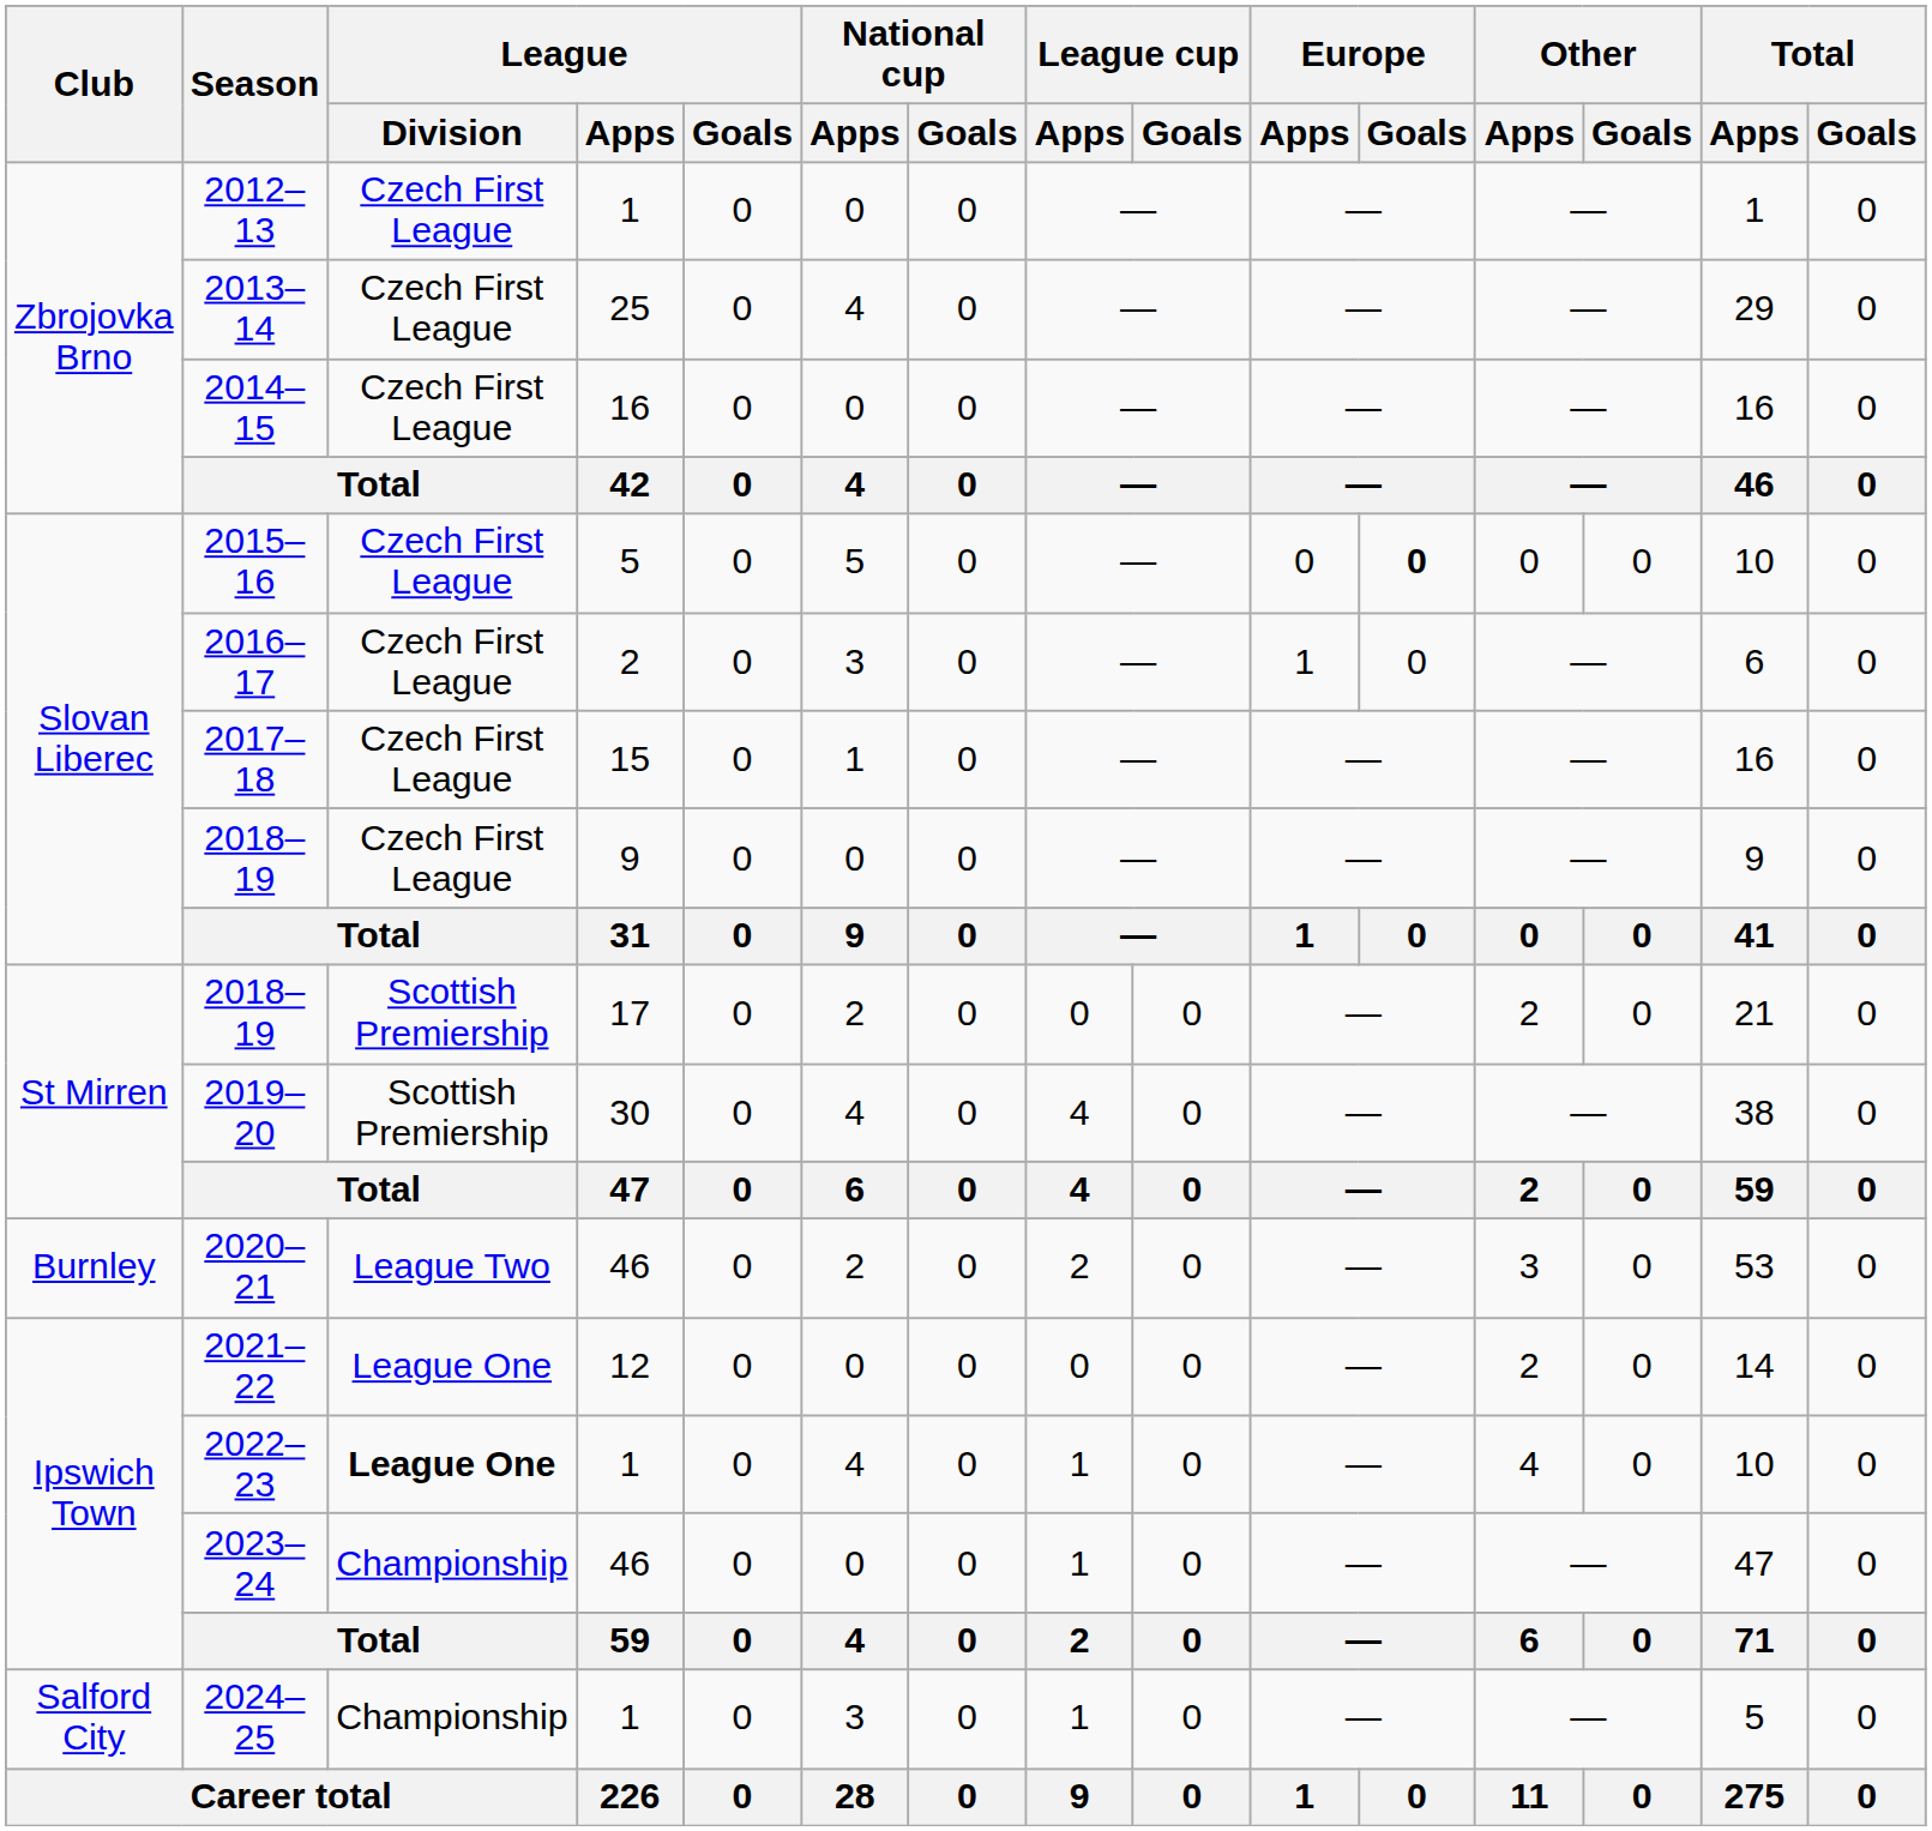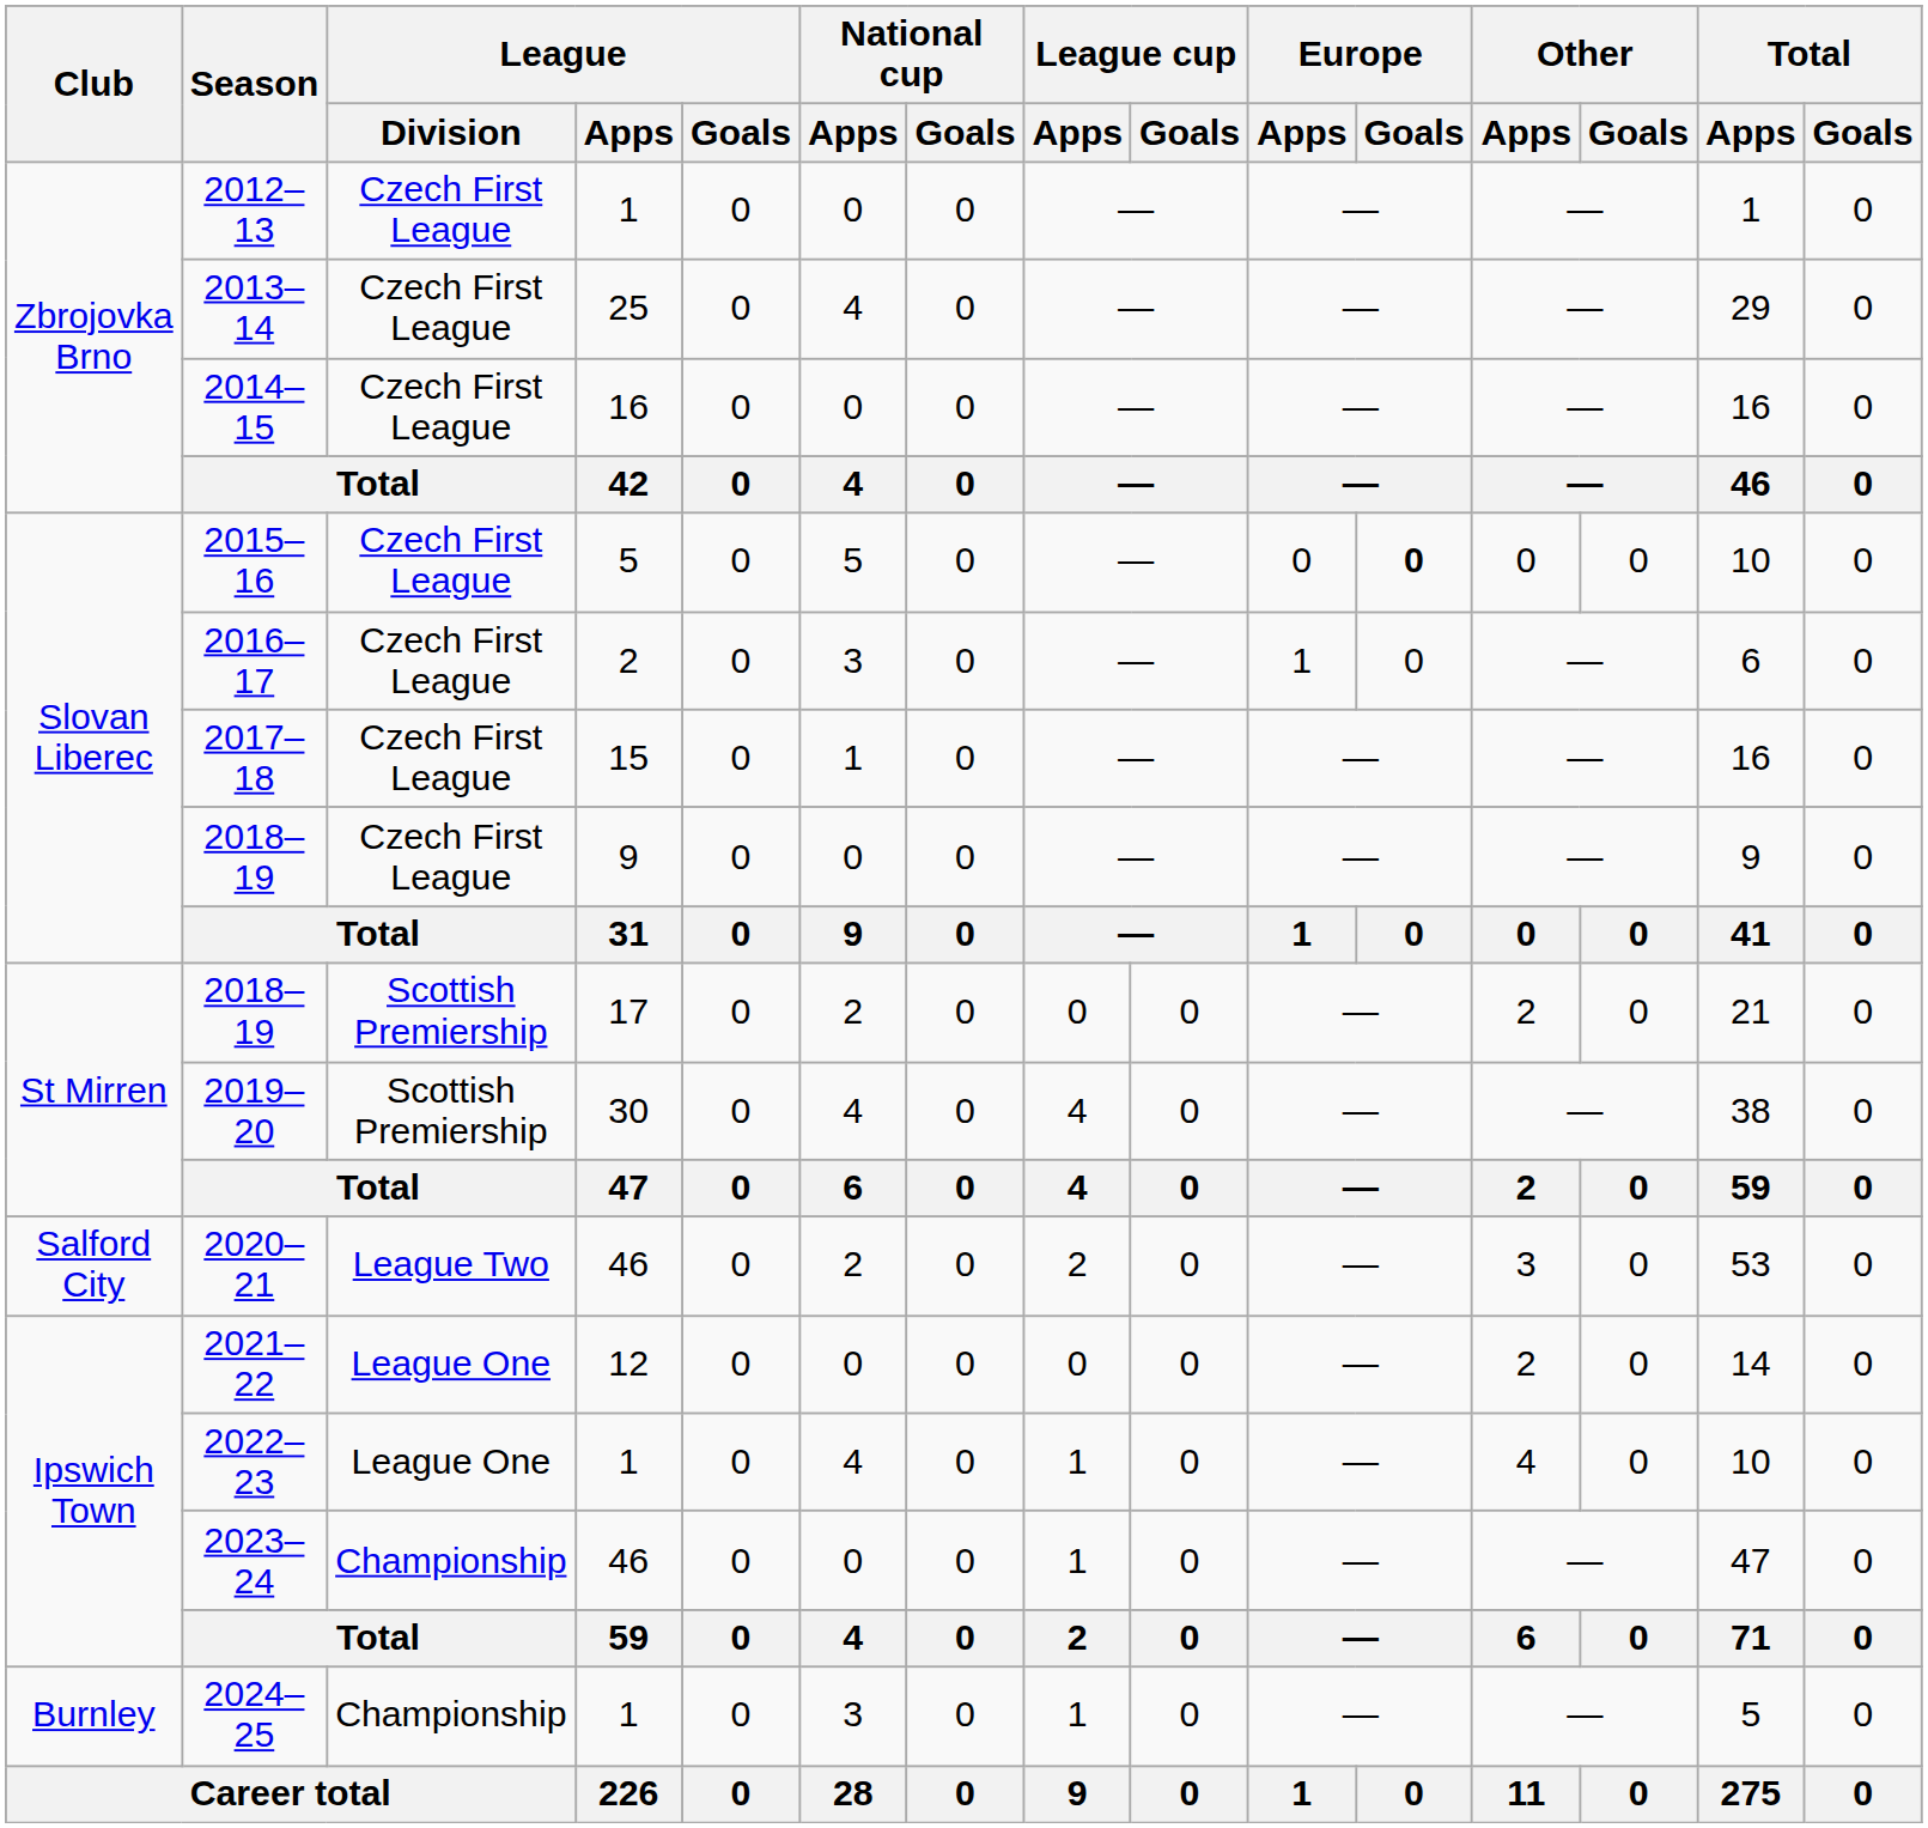 <table class=wikitable style=text-align:center>
 <tr>
 <th rowspan=2>Club</th>
 <th rowspan=2>Season</th>
 <th colspan=3>League</th>
 <th colspan=2>National cup</th>
 <th colspan=2>League cup</th>
 <th colspan=2>Europe</th>
 <th colspan=2>Other</th>
 <th colspan=2>Total</th>
 </tr>
 <tr>
 <th>Division</th>
 <th>Apps</th>
 <th>Goals</th>
 <th>Apps</th>
 <th>Goals</th>
 <th>Apps</th>
 <th>Goals</th>
 <th>Apps</th>
 <th>Goals</th>
 <th>Apps</th>
 <th>Goals</th>
 <th>Apps</th>
 <th>Goals</th>
 </tr>
 <tr>
 <td rowspan=4><a href='#'>Zbrojovka Brno</a></td>
 <td><a href='#'>2012–13</a></td>
 <td><a href='#'>Czech First League</a></td>
 <td>1</td>
 <td>0</td>
 <td>0</td>
 <td>0</td>
 <td colspan=2>—</td>
 <td colspan=2>—</td>
 <td colspan=2>—</td>
 <td>1</td>
 <td>0</td>
 </tr>
 <tr>
 <td><a href='#'>2013–14</a></td>
 <td>Czech First League</td>
 <td>25</td>
 <td>0</td>
 <td>4</td>
 <td>0</td>
 <td colspan=2>—</td>
 <td colspan=2>—</td>
 <td colspan=2>—</td>
 <td>29</td>
 <td>0</td>
 </tr>
 <tr>
 <td><a href='#'>2014–15</a></td>
 <td>Czech First League</td>
 <td>16</td>
 <td>0</td>
 <td>0</td>
 <td>0</td>
 <td colspan=2>—</td>
 <td colspan=2>—</td>
 <td colspan=2>—</td>
 <td>16</td>
 <td>0</td>
 </tr>
 <tr>
 <th colspan=2>Total</th>
 <th>42</th>
 <th>0</th>
 <th>4</th>
 <th>0</th>
 <th colspan=2>—</th>
 <th colspan=2>—</th>
 <th colspan=2>—</th>
 <th>46</th>
 <th>0</th>
 </tr>
 <tr>
 <td rowspan=5><a href='#'>Slovan Liberec</a></td>
 <td><a href='#'>2015–16</a></td>
 <td><a href='#'>Czech First League</a></td>
 <td>5</td>
 <td>0</td>
 <td>5</td>
 <td>0</td>
 <td colspan=2>—</td>
 <td>0</td>
 <td><strong>0</strong></td>
 <td>0</td>
 <td>0</td>
 <td>10</td>
 <td>0</td>
 </tr>
 <tr>
 <td><a href='#'>2016–17</a></td>
 <td>Czech First League</td>
 <td>2</td>
 <td>0</td>
 <td>3</td>
 <td>0</td>
 <td colspan=2>—</td>
 <td>1</td>
 <td>0</td>
 <td colspan=2>—</td>
 <td>6</td>
 <td>0</td>
 </tr>
 <tr>
 <td><a href='#'>2017–18</a></td>
 <td>Czech First League</td>
 <td>15</td>
 <td>0</td>
 <td>1</td>
 <td>0</td>
 <td colspan=2>—</td>
 <td colspan=2>—</td>
 <td colspan=2>—</td>
 <td>16</td>
 <td>0</td>
 </tr>
 <tr>
 <td><a href='#'>2018–19</a></td>
 <td>Czech First League</td>
 <td>9</td>
 <td>0</td>
 <td>0</td>
 <td>0</td>
 <td colspan=2>—</td>
 <td colspan=2>—</td>
 <td colspan=2>—</td>
 <td>9</td>
 <td>0</td>
 </tr>
 <tr>
 <th colspan=2>Total</th>
 <th>31</th>
 <th>0</th>
 <th>9</th>
 <th>0</th>
 <th colspan=2>—</th>
 <th>1</th>
 <th>0</th>
 <th>0</th>
 <th>0</th>
 <th>41</th>
 <th>0</th>
 </tr>
 <tr>
 <td rowspan=3><a href='#'>St Mirren</a></td>
 <td><a href='#'>2018–19</a></td>
 <td><a href='#'>Scottish Premiership</a></td>
 <td>17</td>
 <td>0</td>
 <td>2</td>
 <td>0</td>
 <td>0</td>
 <td>0</td>
 <td colspan=2>—</td>
 <td>2</td>
 <td>0</td>
 <td>21</td>
 <td>0</td>
 </tr>
 <tr>
 <td><a href='#'>2019–20</a></td>
 <td>Scottish Premiership</td>
 <td>30</td>
 <td>0</td>
 <td>4</td>
 <td>0</td>
 <td>4</td>
 <td>0</td>
 <td colspan=2>—</td>
 <td colspan=2>—</td>
 <td>38</td>
 <td>0</td>
 </tr>
 <tr>
 <th colspan=2>Total</th>
 <th>47</th>
 <th>0</th>
 <th>6</th>
 <th>0</th>
 <th>4</th>
 <th>0</th>
 <th colspan=2>—</th>
 <th>2</th>
 <th>0</th>
 <th>59</th>
 <th>0</th>
 </tr>
 <tr>
-<td><a href='#'>Burnley</a></td>
+<td><a href='#'>Salford City</a></td>
 <td><a href='#'>2020–21</a></td>
 <td><a href='#'>League Two</a></td>
 <td>46</td>
 <td>0</td>
 <td>2</td>
 <td>0</td>
 <td>2</td>
 <td>0</td>
 <td colspan=2>—</td>
 <td>3</td>
 <td>0</td>
 <td>53</td>
 <td>0</td>
 </tr>
 <tr>
 <td rowspan=4><a href='#'>Ipswich Town</a></td>
 <td><a href='#'>2021–22</a></td>
 <td><a href='#'>League One</a></td>
 <td>12</td>
 <td>0</td>
 <td>0</td>
 <td>0</td>
 <td>0</td>
 <td>0</td>
 <td colspan=2>—</td>
 <td>2</td>
 <td>0</td>
 <td>14</td>
 <td>0</td>
 </tr>
 <tr>
 <td><a href='#'>2022–23</a></td>
-<td><strong>League One</strong></td>
+<td>League One</td>
 <td>1</td>
 <td>0</td>
 <td>4</td>
 <td>0</td>
 <td>1</td>
 <td>0</td>
 <td colspan=2>—</td>
 <td>4</td>
 <td>0</td>
 <td>10</td>
 <td>0</td>
 </tr>
 <tr>
 <td><a href='#'>2023–24</a></td>
 <td><a href='#'>Championship</a></td>
 <td>46</td>
 <td>0</td>
 <td>0</td>
 <td>0</td>
 <td>1</td>
 <td>0</td>
 <td colspan=2>—</td>
 <td colspan=2>—</td>
 <td>47</td>
 <td>0</td>
 </tr>
 <tr>
 <th colspan=2>Total</th>
 <th>59</th>
 <th>0</th>
 <th>4</th>
 <th>0</th>
 <th>2</th>
 <th>0</th>
 <th colspan=2>—</th>
 <th>6</th>
 <th>0</th>
 <th>71</th>
 <th>0</th>
 </tr>
 <tr>
-<td><a href='#'>Salford City</a></td>
+<td><a href='#'>Burnley</a></td>
 <td><a href='#'>2024–25</a></td>
 <td>Championship</td>
 <td>1</td>
 <td>0</td>
 <td>3</td>
 <td>0</td>
 <td>1</td>
 <td>0</td>
 <td colspan=2>—</td>
 <td colspan=2>—</td>
 <td>5</td>
 <td>0</td>
 </tr>
 <tr>
 <th colspan=3>Career total</th>
 <th>226</th>
 <th>0</th>
 <th>28</th>
 <th>0</th>
 <th>9</th>
 <th>0</th>
 <th>1</th>
 <th>0</th>
 <th>11</th>
 <th>0</th>
 <th>275</th>
 <th>0</th>
 </tr>
 </table>
